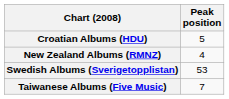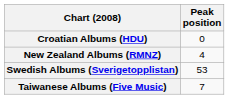 <table class="wikitable plainrowheaders sortable" style="text-align:center;">
 <tr>
 <th scope="col">Chart (2008)</th>
 <th scope="col">Peak<br>position</th>
 </tr>
 <tr>
 <th scope="row">Croatian Albums (<a href='#'>HDU</a>)</th>
-<td>5</td>
+<td>0</td>
 </tr>
 <tr>
 <th scope="row">New Zealand Albums (<a href='#'>RMNZ</a>)</th>
 <td>4</td>
 </tr>
 <tr>
 <th scope="row">Swedish Albums (<a href='#'>Sverigetopplistan</a>)</th>
 <td>53</td>
 </tr>
 <tr>
 <th scope="row">Taiwanese Albums (<a href='#'>Five Music</a>)</th>
 <td>7</td>
 </tr>
 </table>
